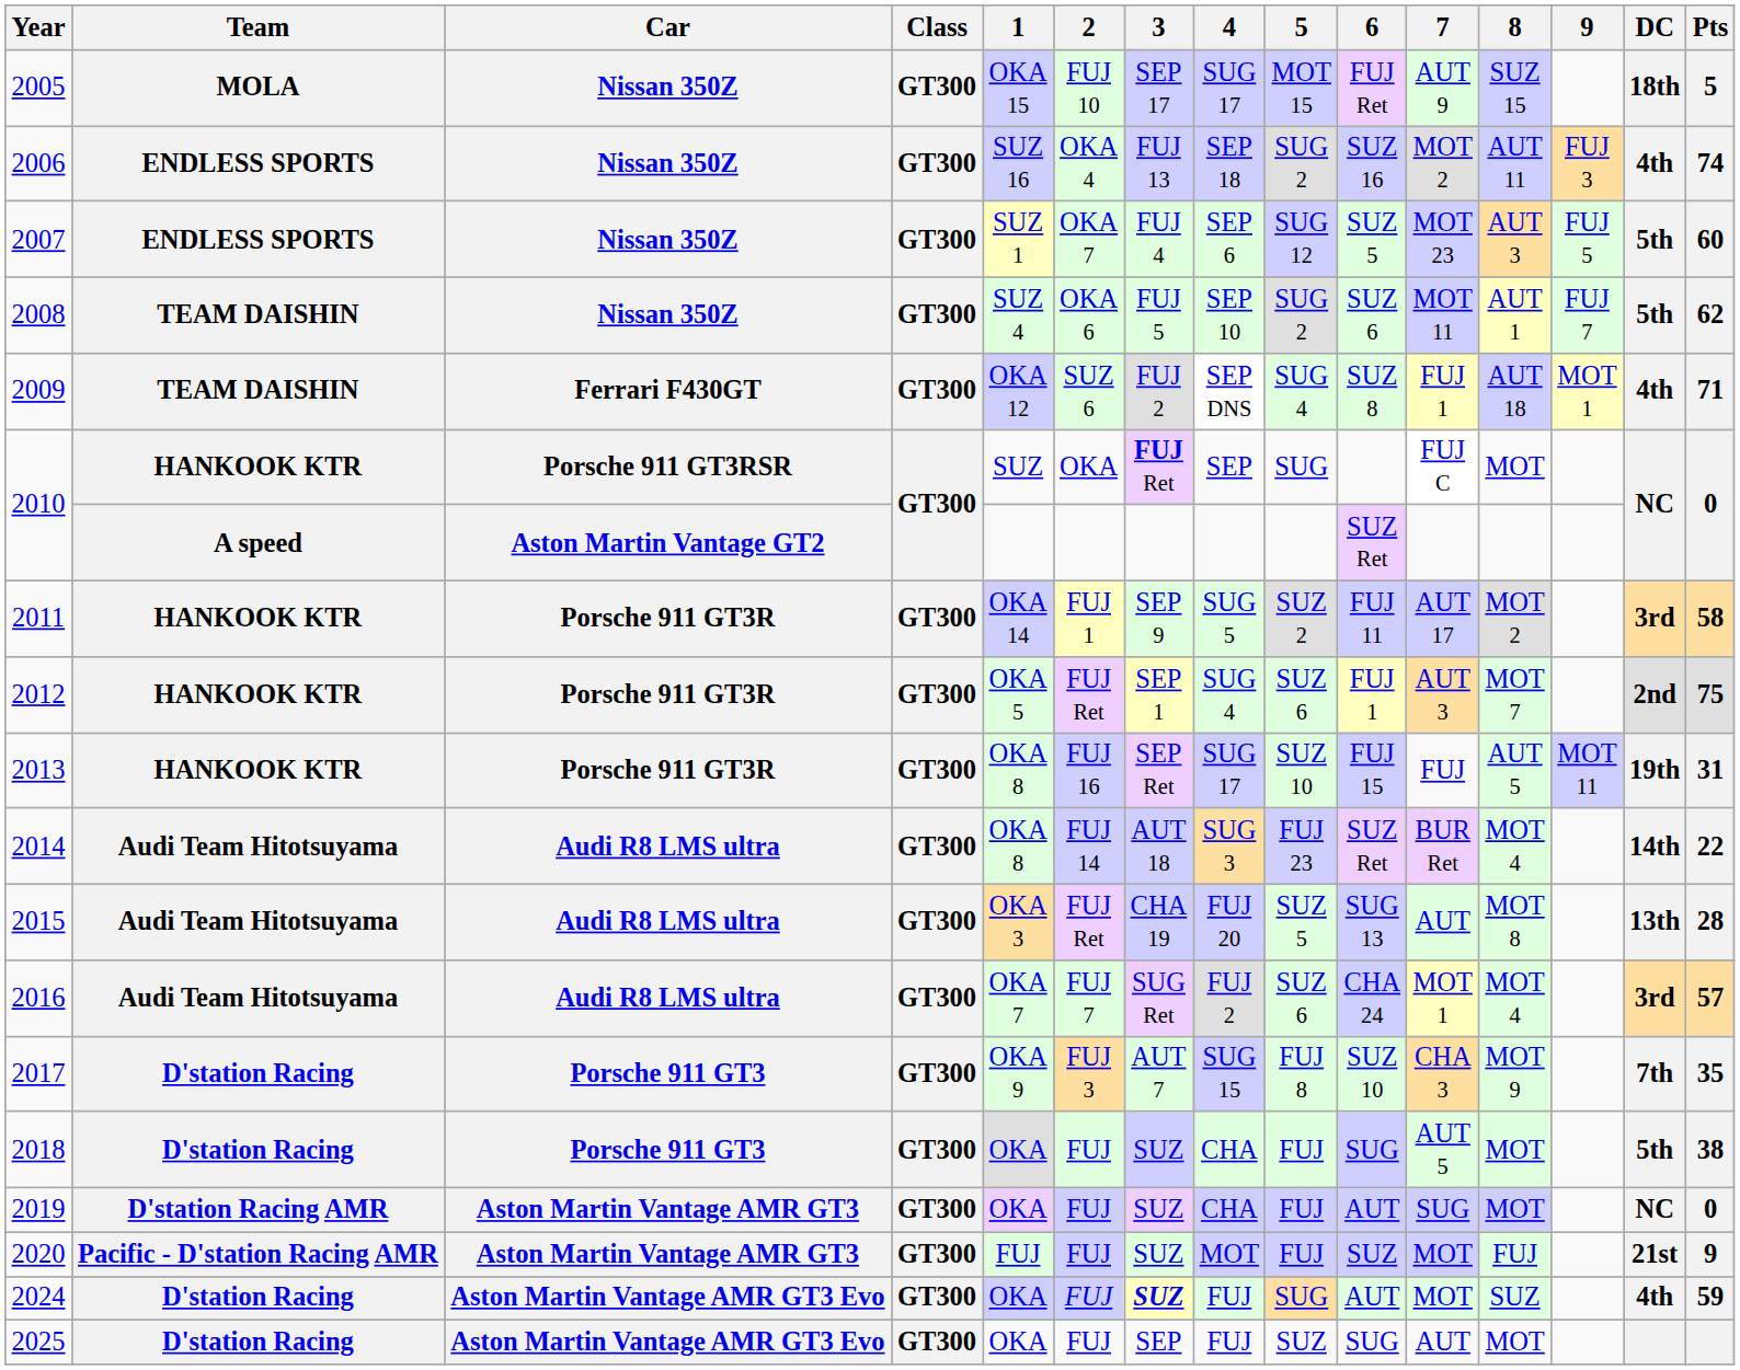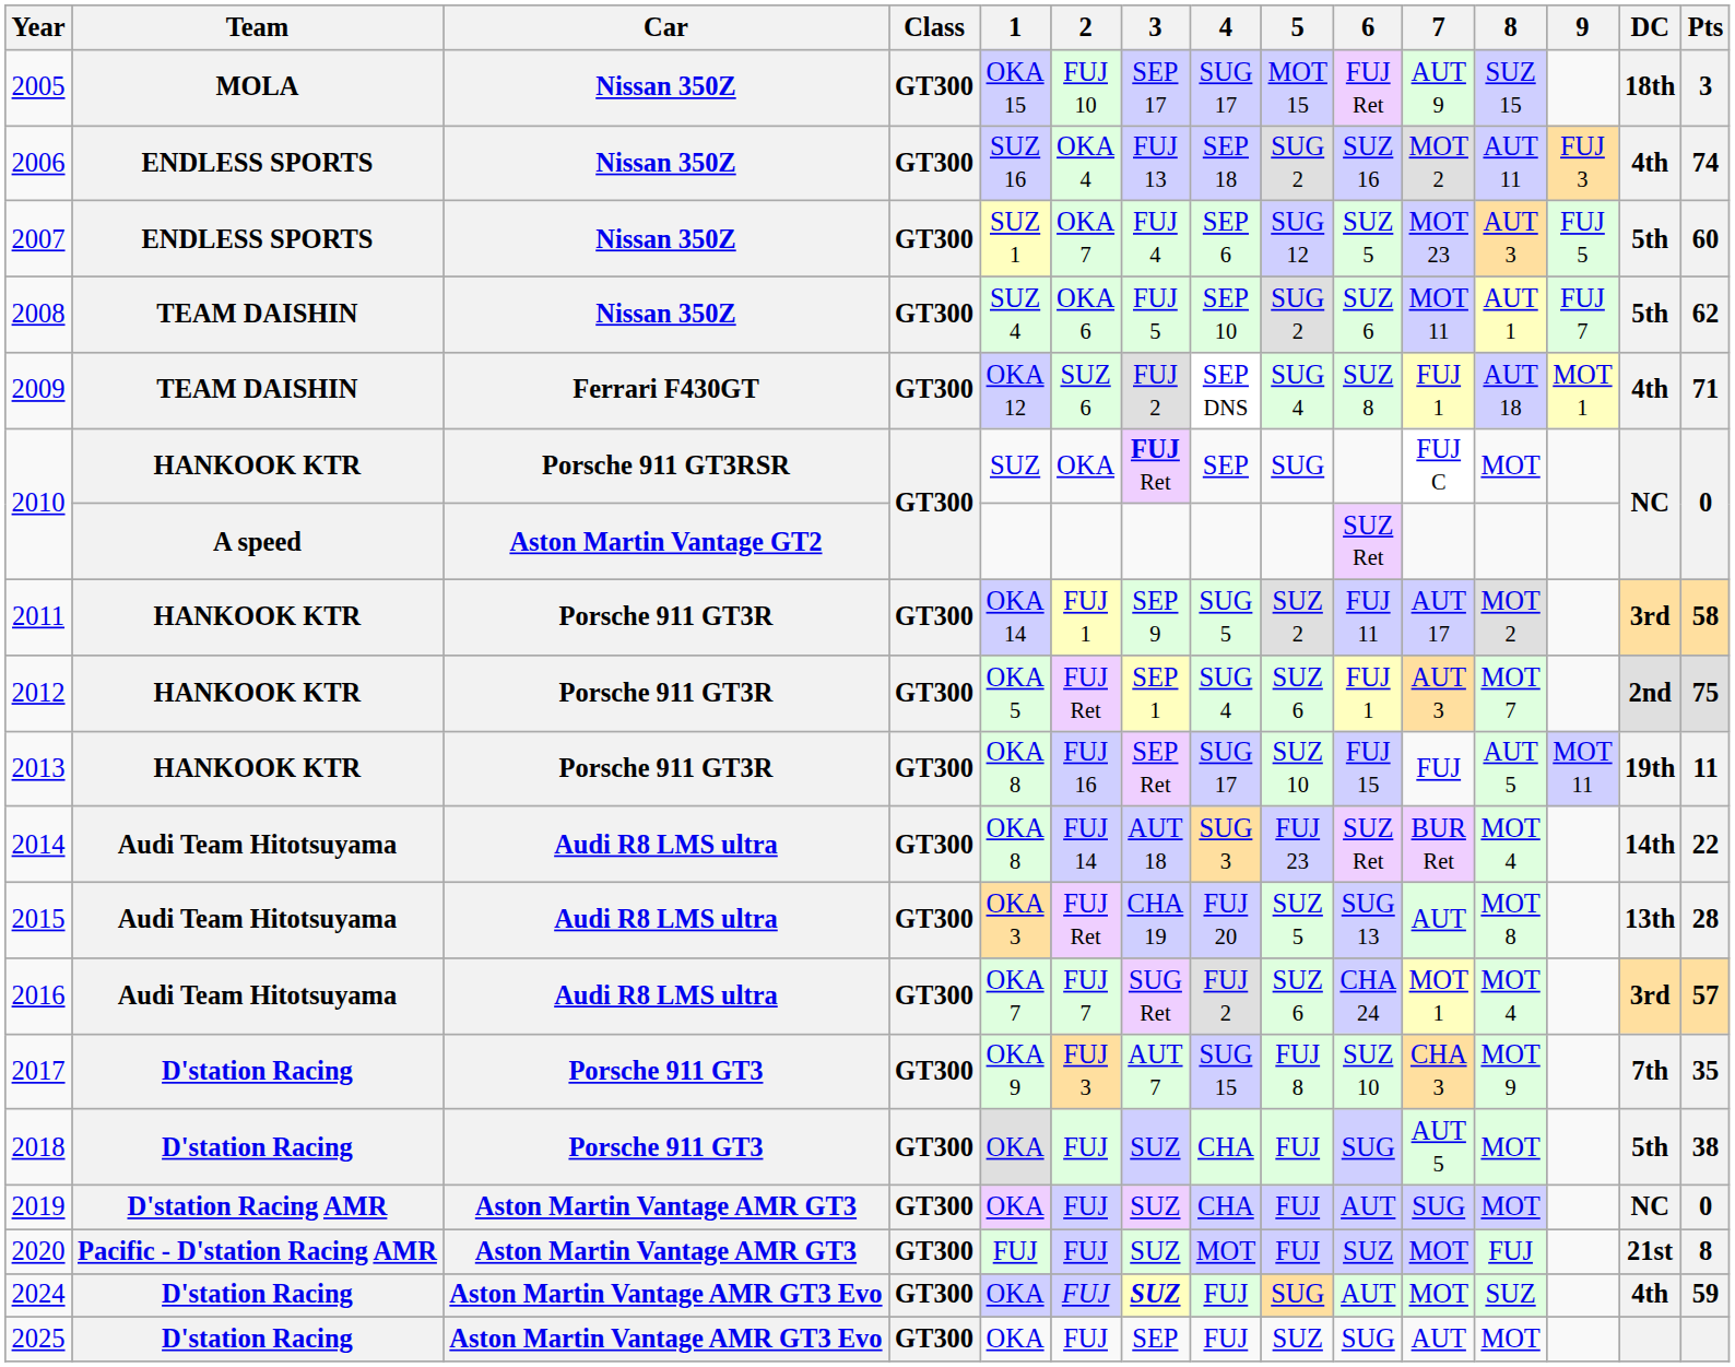 <table class="wikitable" style="text-align:center; font-size:90%">
 <tr>
 <th>Year</th>
 <th>Team</th>
 <th>Car</th>
 <th>Class</th>
 <th>1</th>
 <th>2</th>
 <th>3</th>
 <th>4</th>
 <th>5</th>
 <th>6</th>
 <th>7</th>
 <th>8</th>
 <th>9</th>
 <th>DC</th>
 <th>Pts</th>
 </tr>
 <tr>
 <td><a href='#'>2005</a></td>
 <th>MOLA</th>
 <th><a href='#'>Nissan 350Z</a></th>
 <th>GT300</th>
 <td bgcolor="#CFCFFF"><a href='#'>OKA</a><br><small>15</small></td>
 <td bgcolor="#DFFFDF"><a href='#'>FUJ</a><br><small>10</small></td>
 <td bgcolor="#CFCFFF"><a href='#'>SEP</a><br><small>17</small></td>
 <td bgcolor="#CFCFFF"><a href='#'>SUG</a><br><small>17</small></td>
 <td bgcolor="#CFCFFF"><a href='#'>MOT</a><br><small>15</small></td>
 <td bgcolor="#EFCFFF"><a href='#'>FUJ</a><br><small>Ret</small></td>
 <td bgcolor="#DFFFDF"><a href='#'>AUT</a><br><small>9</small></td>
 <td bgcolor="#CFCFFF"><a href='#'>SUZ</a><br><small>15</small></td>
 <td></td>
 <th>18th</th>
-<th>5</th>
+<th>3</th>
 </tr>
 <tr>
 <td><a href='#'>2006</a></td>
 <th>ENDLESS SPORTS</th>
 <th><a href='#'>Nissan 350Z</a></th>
 <th>GT300</th>
 <td bgcolor="#CFCFFF"><a href='#'>SUZ</a><br><small>16</small></td>
 <td bgcolor="#DFFFDF"><a href='#'>OKA</a><br><small>4</small></td>
 <td bgcolor="#CFCFFF"><a href='#'>FUJ</a><br><small>13</small></td>
 <td bgcolor="#CFCFFF"><a href='#'>SEP</a><br><small>18</small></td>
 <td bgcolor="#DFDFDF"><a href='#'>SUG</a><br><small>2</small></td>
 <td bgcolor="#CFCFFF"><a href='#'>SUZ</a><br><small>16</small></td>
 <td bgcolor="#DFDFDF"><a href='#'>MOT</a><br><small>2</small></td>
 <td bgcolor="#CFCFFF"><a href='#'>AUT</a><br><small>11</small></td>
 <td bgcolor="#FFDF9F"><a href='#'>FUJ</a><br><small>3</small></td>
 <th>4th</th>
 <th>74</th>
 </tr>
 <tr>
 <td><a href='#'>2007</a></td>
 <th>ENDLESS SPORTS</th>
 <th><a href='#'>Nissan 350Z</a></th>
 <th>GT300</th>
 <td bgcolor="#FFFFBF"><a href='#'>SUZ</a><br><small>1</small></td>
 <td bgcolor="#DFFFDF"><a href='#'>OKA</a><br><small>7</small></td>
 <td bgcolor="#DFFFDF"><a href='#'>FUJ</a><br><small>4</small></td>
 <td bgcolor="#DFFFDF"><a href='#'>SEP</a><br><small>6</small></td>
 <td bgcolor="#CFCFFF"><a href='#'>SUG</a><br><small>12</small></td>
 <td bgcolor="#DFFFDF"><a href='#'>SUZ</a><br><small>5</small></td>
 <td bgcolor="#CFCFFF"><a href='#'>MOT</a><br><small>23</small></td>
 <td bgcolor="#FFDF9F"><a href='#'>AUT</a><br><small>3</small></td>
 <td bgcolor="#DFFFDF"><a href='#'>FUJ</a><br><small>5</small></td>
 <th>5th</th>
 <th>60</th>
 </tr>
 <tr>
 <td><a href='#'>2008</a></td>
 <th>TEAM DAISHIN</th>
 <th><a href='#'>Nissan 350Z</a></th>
 <th>GT300</th>
 <td bgcolor="#DFFFDF"><a href='#'>SUZ</a><br><small>4</small></td>
 <td bgcolor="#DFFFDF"><a href='#'>OKA</a><br><small>6</small></td>
 <td bgcolor="#DFFFDF"><a href='#'>FUJ</a><br><small>5</small></td>
 <td bgcolor="#DFFFDF"><a href='#'>SEP</a><br><small>10</small></td>
 <td bgcolor="#DFDFDF"><a href='#'>SUG</a><br><small>2</small></td>
 <td bgcolor="#DFFFDF"><a href='#'>SUZ</a><br><small>6</small></td>
 <td bgcolor="#CFCFFF"><a href='#'>MOT</a><br><small>11</small></td>
 <td bgcolor="#FFFFBF"><a href='#'>AUT</a><br><small>1</small></td>
 <td bgcolor="#DFFFDF"><a href='#'>FUJ</a><br><small>7</small></td>
 <th>5th</th>
 <th>62</th>
 </tr>
 <tr>
 <td><a href='#'>2009</a></td>
 <th>TEAM DAISHIN</th>
 <th>Ferrari F430GT</th>
 <th>GT300</th>
 <td bgcolor="#CFCFFF"><a href='#'>OKA</a><br><small>12</small></td>
 <td bgcolor="#DFFFDF"><a href='#'>SUZ</a><br><small>6</small></td>
 <td bgcolor="#DFDFDF"><a href='#'>FUJ</a><br><small>2</small></td>
 <td bgcolor="#FFFFFF"><a href='#'>SEP</a><br><small>DNS</small></td>
 <td bgcolor="#DFFFDF"><a href='#'>SUG</a><br><small>4</small></td>
 <td bgcolor="#DFFFDF"><a href='#'>SUZ</a><br><small>8</small></td>
 <td bgcolor="#FFFFBF"><a href='#'>FUJ</a><br><small>1</small></td>
 <td bgcolor="#CFCFFF"><a href='#'>AUT</a><br><small>18</small></td>
 <td bgcolor="#FFFFBF"><a href='#'>MOT</a><br><small>1</small></td>
 <th>4th</th>
 <th>71</th>
 </tr>
 <tr>
 <td rowspan="2"><a href='#'>2010</a></td>
 <th>HANKOOK KTR</th>
 <th>Porsche 911 GT3RSR</th>
 <th rowspan="2">GT300</th>
 <td><a href='#'>SUZ</a></td>
 <td><a href='#'>OKA</a></td>
 <td bgcolor="#EFCFFF"><strong><a href='#'>FUJ</a></strong><br><small>Ret</small></td>
 <td><a href='#'>SEP</a></td>
 <td><a href='#'>SUG</a></td>
 <td></td>
 <td bgcolor="#FFFFFF"><a href='#'>FUJ</a><br><small>C</small></td>
 <td><a href='#'>MOT</a></td>
 <td></td>
 <th rowspan="2">NC</th>
 <th rowspan="2">0</th>
 </tr>
 <tr>
 <th>A speed</th>
 <th><a href='#'>Aston Martin Vantage GT2</a></th>
 <td></td>
 <td></td>
 <td></td>
 <td></td>
 <td></td>
 <td bgcolor="#EFCFFF"><a href='#'>SUZ</a><br><small>Ret</small></td>
 <td></td>
 <td></td>
 <td></td>
 </tr>
 <tr>
 <td><a href='#'>2011</a></td>
 <th>HANKOOK KTR</th>
 <th>Porsche 911 GT3R</th>
 <th>GT300</th>
 <td bgcolor="#CFCFFF"><a href='#'>OKA</a><br><small>14</small></td>
 <td bgcolor="#FFFFBF"><a href='#'>FUJ</a><br><small>1</small></td>
 <td bgcolor="#DFFFDF"><a href='#'>SEP</a><br><small>9</small></td>
 <td bgcolor="#DFFFDF"><a href='#'>SUG</a><br><small>5</small></td>
 <td bgcolor="#DFDFDF"><a href='#'>SUZ</a><br><small>2</small></td>
 <td bgcolor="#CFCFFF"><a href='#'>FUJ</a><br><small>11</small></td>
 <td bgcolor="#CFCFFF"><a href='#'>AUT</a><br><small>17</small></td>
 <td bgcolor="#DFDFDF"><a href='#'>MOT</a><br><small>2</small></td>
 <td></td>
 <td bgcolor="#FFDF9F"><strong>3rd</strong></td>
 <td bgcolor="#FFDF9F"><strong>58</strong></td>
 </tr>
 <tr>
 <td><a href='#'>2012</a></td>
 <th>HANKOOK KTR</th>
 <th>Porsche 911 GT3R</th>
 <th>GT300</th>
 <td bgcolor="#DFFFDF"><a href='#'>OKA</a><br><small>5</small></td>
 <td bgcolor="#EFCFFF"><a href='#'>FUJ</a><br><small>Ret</small></td>
 <td bgcolor="#FFFFBF"><a href='#'>SEP</a><br><small>1</small></td>
 <td bgcolor="#DFFFDF"><a href='#'>SUG</a><br><small>4</small></td>
 <td bgcolor="#DFFFDF"><a href='#'>SUZ</a><br><small>6</small></td>
 <td bgcolor="#FFFFBF"><a href='#'>FUJ</a><br><small>1</small></td>
 <td bgcolor="#FFDF9F"><a href='#'>AUT</a><br><small>3</small></td>
 <td bgcolor="#DFFFDF"><a href='#'>MOT</a><br><small>7</small></td>
 <td></td>
 <td bgcolor="#DFDFDF"><strong>2nd</strong></td>
 <td bgcolor="#DFDFDF"><strong>75</strong></td>
 </tr>
 <tr>
 <td><a href='#'>2013</a></td>
 <th>HANKOOK KTR</th>
 <th>Porsche 911 GT3R</th>
 <th>GT300</th>
 <td bgcolor="#DFFFDF"><a href='#'>OKA</a><br><small>8</small></td>
 <td bgcolor="#CFCFFF"><a href='#'>FUJ</a><br><small>16</small></td>
 <td bgcolor="#EFCFFF"><a href='#'>SEP</a><br><small>Ret</small></td>
 <td bgcolor="#CFCFFF"><a href='#'>SUG</a><br><small>17</small></td>
 <td bgcolor="#DFFFDF"><a href='#'>SUZ</a><br><small>10</small></td>
 <td bgcolor="#CFCFFF"><a href='#'>FUJ</a><br><small>15</small></td>
 <td><a href='#'>FUJ</a></td>
 <td bgcolor="#DFFFDF"><a href='#'>AUT</a><br><small>5</small></td>
 <td bgcolor="#CFCFFF"><a href='#'>MOT</a><br><small>11</small></td>
 <th>19th</th>
-<th>31</th>
+<th>11</th>
 </tr>
 <tr>
 <td><a href='#'>2014</a></td>
 <th>Audi Team Hitotsuyama</th>
 <th><a href='#'>Audi R8 LMS ultra</a></th>
 <th>GT300</th>
 <td bgcolor="#DFFFDF"><a href='#'>OKA</a><br><small>8</small></td>
 <td bgcolor="#CFCFFF"><a href='#'>FUJ</a><br><small>14</small></td>
 <td bgcolor="#CFCFFF"><a href='#'>AUT</a><br><small>18</small></td>
 <td bgcolor="#FFDF9F"><a href='#'>SUG</a><br><small>3</small></td>
 <td bgcolor="#CFCFFF"><a href='#'>FUJ</a><br><small>23</small></td>
 <td bgcolor="#EFCFFF"><a href='#'>SUZ</a><br><small>Ret</small></td>
 <td bgcolor="#EFCFFF"><a href='#'>BUR</a><br><small>Ret</small></td>
 <td bgcolor="#DFFFDF"><a href='#'>MOT</a><br><small>4</small></td>
 <td></td>
 <th>14th</th>
 <th>22</th>
 </tr>
 <tr>
 <td><a href='#'>2015</a></td>
 <th>Audi Team Hitotsuyama</th>
 <th><a href='#'>Audi R8 LMS ultra</a></th>
 <th>GT300</th>
 <td style="background:#FFDF9F;"><a href='#'>OKA</a><br><small>3</small></td>
 <td style="background:#EFCFFF;"><a href='#'>FUJ</a><br><small>Ret</small></td>
 <td style="background:#CFCFFF;"><a href='#'>CHA</a><br><small>19</small></td>
 <td style="background:#CFCFFF;"><a href='#'>FUJ</a><br><small>20</small></td>
 <td style="background:#DFFFDF;"><a href='#'>SUZ</a><br><small>5</small></td>
 <td style="background:#CFCFFF;"><a href='#'>SUG</a><br><small>13</small></td>
 <td style="background:#DFFFDF;"><a href='#'>AUT</a><br></td>
 <td style="background:#DFFFDF;"><a href='#'>MOT</a><br><small>8</small></td>
 <td></td>
 <th>13th</th>
 <th>28</th>
 </tr>
 <tr>
 <td><a href='#'>2016</a></td>
 <th>Audi Team Hitotsuyama</th>
 <th><a href='#'>Audi R8 LMS ultra</a></th>
 <th>GT300</th>
 <td style="background:#DFFFDF;"><a href='#'>OKA</a><br><small>7</small></td>
 <td style="background:#DFFFDF;"><a href='#'>FUJ</a><br><small>7</small></td>
 <td style="background:#EFCFFF;"><a href='#'>SUG</a><br><small>Ret</small></td>
 <td style="background:#DFDFDF;"><a href='#'>FUJ</a><br><small>2</small></td>
 <td style="background:#DFFFDF;"><a href='#'>SUZ</a><br><small>6</small></td>
 <td style="background:#CFCFFF;"><a href='#'>CHA</a><br><small>24</small></td>
 <td style="background:#FFFFBF;"><a href='#'>MOT</a><br><small>1</small></td>
 <td style="background:#DFFFDF;"><a href='#'>MOT</a><br><small>4</small></td>
 <td></td>
 <th style="background:#FFDF9F;">3rd</th>
 <th style="background:#FFDF9F;">57</th>
 </tr>
 <tr>
 <td><a href='#'>2017</a></td>
 <th><a href='#'>D'station Racing</a></th>
 <th><a href='#'>Porsche 911 GT3</a></th>
 <th>GT300</th>
 <td style="background:#DFFFDF;"><a href='#'>OKA</a><br><small>9</small></td>
 <td style="background:#FFDF9F;"><a href='#'>FUJ</a><br><small>3</small></td>
 <td style="background:#DFFFDF;"><a href='#'>AUT</a><br><small>7</small></td>
 <td style="background:#CFCFFF;"><a href='#'>SUG</a><br><small>15</small></td>
 <td style="background:#DFFFDF;"><a href='#'>FUJ</a><br><small>8</small></td>
 <td style="background:#DFFFDF;"><a href='#'>SUZ</a><br><small>10</small></td>
 <td style="background:#FFDF9F;"><a href='#'>CHA</a><br><small>3</small></td>
 <td style="background:#DFFFDF;"><a href='#'>MOT</a><br><small>9</small></td>
 <td></td>
 <th>7th</th>
 <th>35</th>
 </tr>
 <tr>
 <td><a href='#'>2018</a></td>
 <th><a href='#'>D'station Racing</a></th>
 <th><a href='#'>Porsche 911 GT3</a></th>
 <th>GT300</th>
 <td style="background:#DFDFDF;"><a href='#'>OKA</a><br></td>
 <td style="background:#DFFFDF;"><a href='#'>FUJ</a><br></td>
 <td style="background:#CFCFFF;"><a href='#'>SUZ</a><br></td>
 <td style="background:#DFFFDF;"><a href='#'>CHA</a><br></td>
 <td style="background:#DFFFDF;"><a href='#'>FUJ</a><br></td>
 <td style="background:#CFCFFF;"><a href='#'>SUG</a><br></td>
 <td style="background:#DFFFDF;"><a href='#'>AUT</a><br><small>5</small></td>
 <td style="background:#DFFFDF;"><a href='#'>MOT</a><br></td>
 <td></td>
 <th>5th</th>
 <th>38</th>
 </tr>
 <tr>
 <td><a href='#'>2019</a></td>
 <th><a href='#'>D'station Racing</a> <a href='#'>AMR</a></th>
 <th><a href='#'>Aston Martin Vantage AMR GT3</a></th>
 <th>GT300</th>
 <td style="background:#EFCFFF;"><a href='#'>OKA</a><br></td>
 <td style="background:#CFCFFF;"><a href='#'>FUJ</a><br></td>
 <td style="background:#EFCFFF;"><a href='#'>SUZ</a><br></td>
 <td style="background:#CFCFFF;"><a href='#'>CHA</a><br></td>
 <td style="background:#CFCFFF;"><a href='#'>FUJ</a><br></td>
 <td style="background:#CFCFFF;"><a href='#'>AUT</a><br></td>
 <td style="background:#CFCFFF;"><a href='#'>SUG</a><br></td>
 <td style="background:#CFCFFF;"><a href='#'>MOT</a><br></td>
 <td></td>
 <th>NC</th>
 <th>0</th>
 </tr>
 <tr>
 <td><a href='#'>2020</a></td>
 <th><a href='#'>Pacific - D'station Racing</a> <a href='#'>AMR</a></th>
 <th><a href='#'>Aston Martin Vantage AMR GT3</a></th>
 <th>GT300</th>
 <td style="background:#DFFFDF;"><a href='#'>FUJ</a><br></td>
 <td style="background:#CFCFFF;"><a href='#'>FUJ</a><br></td>
 <td style="background:#DFFFDF;"><a href='#'>SUZ</a><br></td>
 <td style="background:#CFCFFF;"><a href='#'>MOT</a><br></td>
 <td style="background:#CFCFFF;"><a href='#'>FUJ</a><br></td>
 <td style="background:#CFCFFF;"><a href='#'>SUZ</a><br></td>
 <td style="background:#CFCFFF;"><a href='#'>MOT</a><br></td>
 <td style="background:#DFFFDF;"><a href='#'>FUJ</a><br></td>
 <td></td>
 <th>21st</th>
-<th>9</th>
+<th>8</th>
 </tr>
 <tr>
 <td><a href='#'>2024</a></td>
 <th><a href='#'>D'station Racing</a></th>
 <th><a href='#'>Aston Martin Vantage AMR GT3 Evo</a></th>
 <th>GT300</th>
 <td style="background:#cfcfff;"><a href='#'>OKA</a><br></td>
 <td style="background:#cfcfff;"><em><a href='#'>FUJ</a></em><br></td>
 <td style="background:#ffffbf;"><strong><em><a href='#'>SUZ</a></em></strong><br></td>
 <td style="background:#dfffdf;"><a href='#'>FUJ</a><br></td>
 <td style="background:#ffdf9f;"><a href='#'>SUG</a><br></td>
 <td style="background:#dfffdf;"><a href='#'>AUT</a><br></td>
 <td style="background:#dfffdf;"><a href='#'>MOT</a><br></td>
 <td style="background:#dfffdf;"><a href='#'>SUZ</a><br></td>
 <td></td>
 <th>4th</th>
 <th>59</th>
 </tr>
 <tr>
 <td><a href='#'>2025</a></td>
 <th><a href='#'>D'station Racing</a></th>
 <th><a href='#'>Aston Martin Vantage AMR GT3 Evo</a></th>
 <th>GT300</th>
 <td><a href='#'>OKA</a></td>
 <td><a href='#'>FUJ</a></td>
 <td><a href='#'>SEP</a></td>
 <td><a href='#'>FUJ</a></td>
 <td><a href='#'>SUZ</a></td>
 <td><a href='#'>SUG</a></td>
 <td><a href='#'>AUT</a></td>
 <td><a href='#'>MOT</a></td>
 <td></td>
 <th></th>
 <th></th>
 </tr>
 </table>
